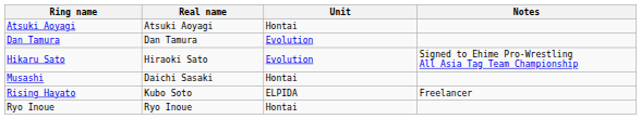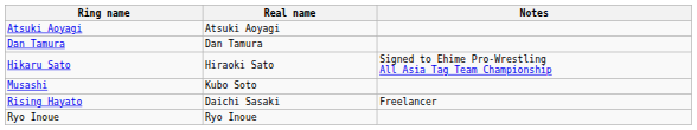 <table class="wikitable sortable" align="left center" width="59%">
 <tr>
 <th width="17%">Ring name</th>
 <th width="15%">Real name</th>
-<th width="19%">Unit</th>
 <th width="27%">Notes</th>
 </tr>
 <tr>
 <td><a href='#'>Atsuki Aoyagi</a></td>
 <td>Atsuki Aoyagi</td>
-<td>Hontai</td>
 <td></td>
 </tr>
 <tr>
 <td><a href='#'>Dan Tamura</a></td>
 <td>Dan Tamura</td>
-<td><a href='#'>Evolution</a></td>
 <td></td>
 </tr>
 <tr>
 <td><a href='#'>Hikaru Sato</a></td>
 <td>Hiraoki Sato</td>
-<td><a href='#'>Evolution</a></td>
 <td>Signed to Ehime Pro-Wrestling<br><a href='#'>All Asia Tag Team Championship</a></td>
 </tr>
 <tr>
 <td><a href='#'>Musashi</a></td>
-<td>Daichi Sasaki</td>
-<td>Hontai</td>
+<td>Kubo Soto</td>
 <td></td>
 </tr>
 <tr>
 <td><a href='#'>Rising Hayato</a></td>
-<td>Kubo Soto</td>
-<td>ELPIDA</td>
+<td>Daichi Sasaki</td>
 <td>Freelancer</td>
 </tr>
 <tr>
 <td>Ryo Inoue</td>
 <td>Ryo Inoue</td>
-<td>Hontai</td>
 <td></td>
 </tr>
 </table>
